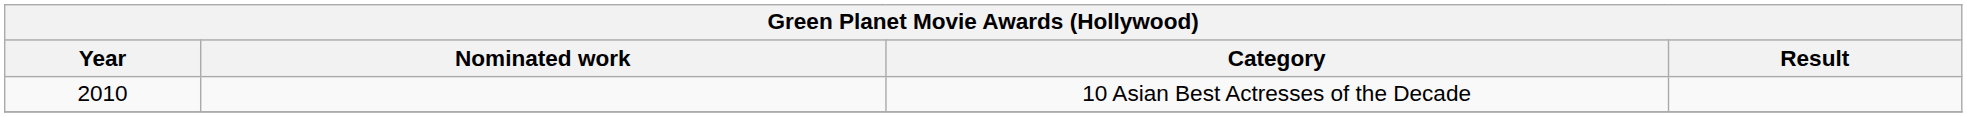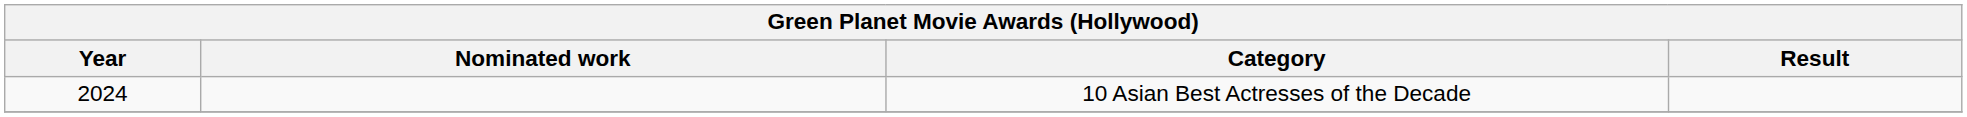 <table width="70%" class="wikitable sortable">
 <tr>
 <th colspan="4" align="center">Green Planet Movie Awards (Hollywood)</th>
 </tr>
 <tr>
 <th width="10%">Year</th>
 <th width="35%">Nominated work</th>
 <th width="40%">Category</th>
 <th width="15%">Result</th>
 </tr>
 <tr>
-<td align="center">2010</td>
+<td align="center">2024</td>
 <td align="center"></td>
 <td align="center">10 Asian Best Actresses of the Decade</td>
 <td></td>
 </tr>
 <tr>
 </tr>
 </table>
